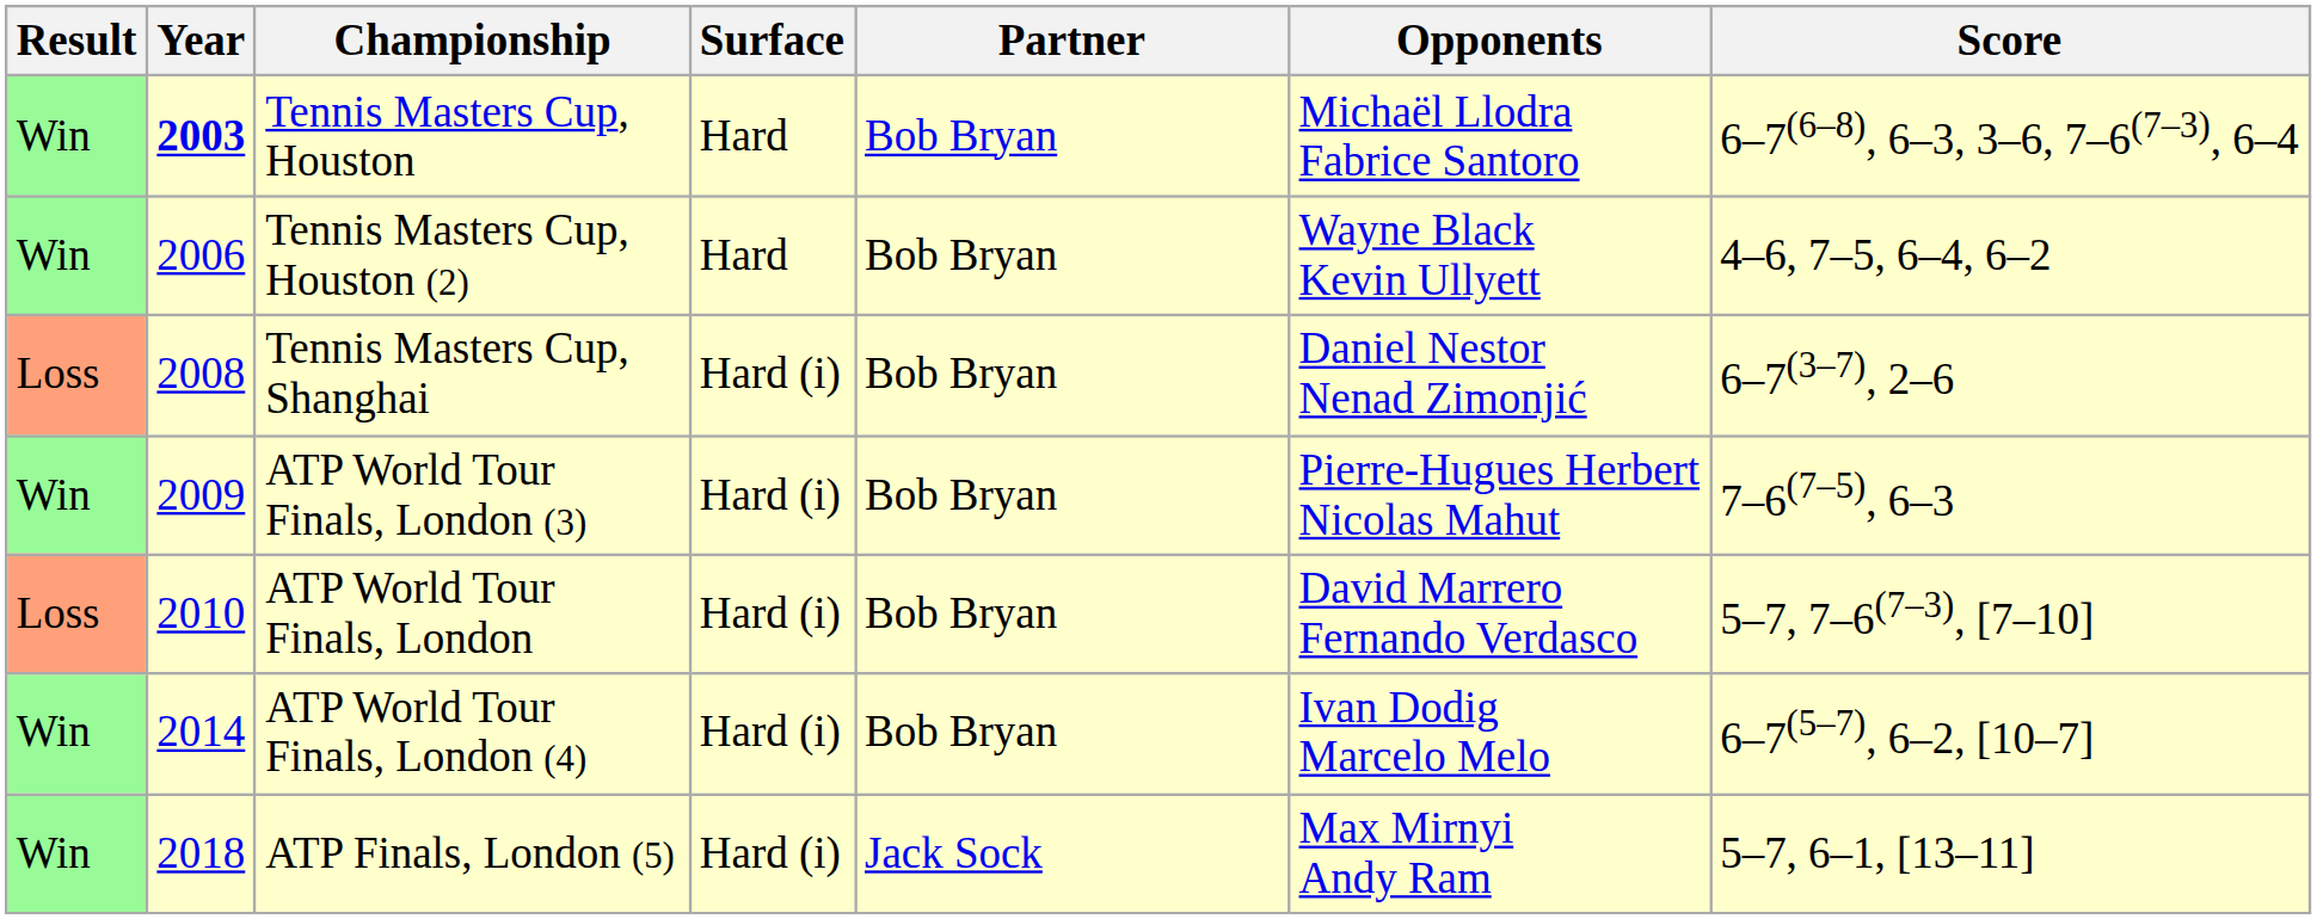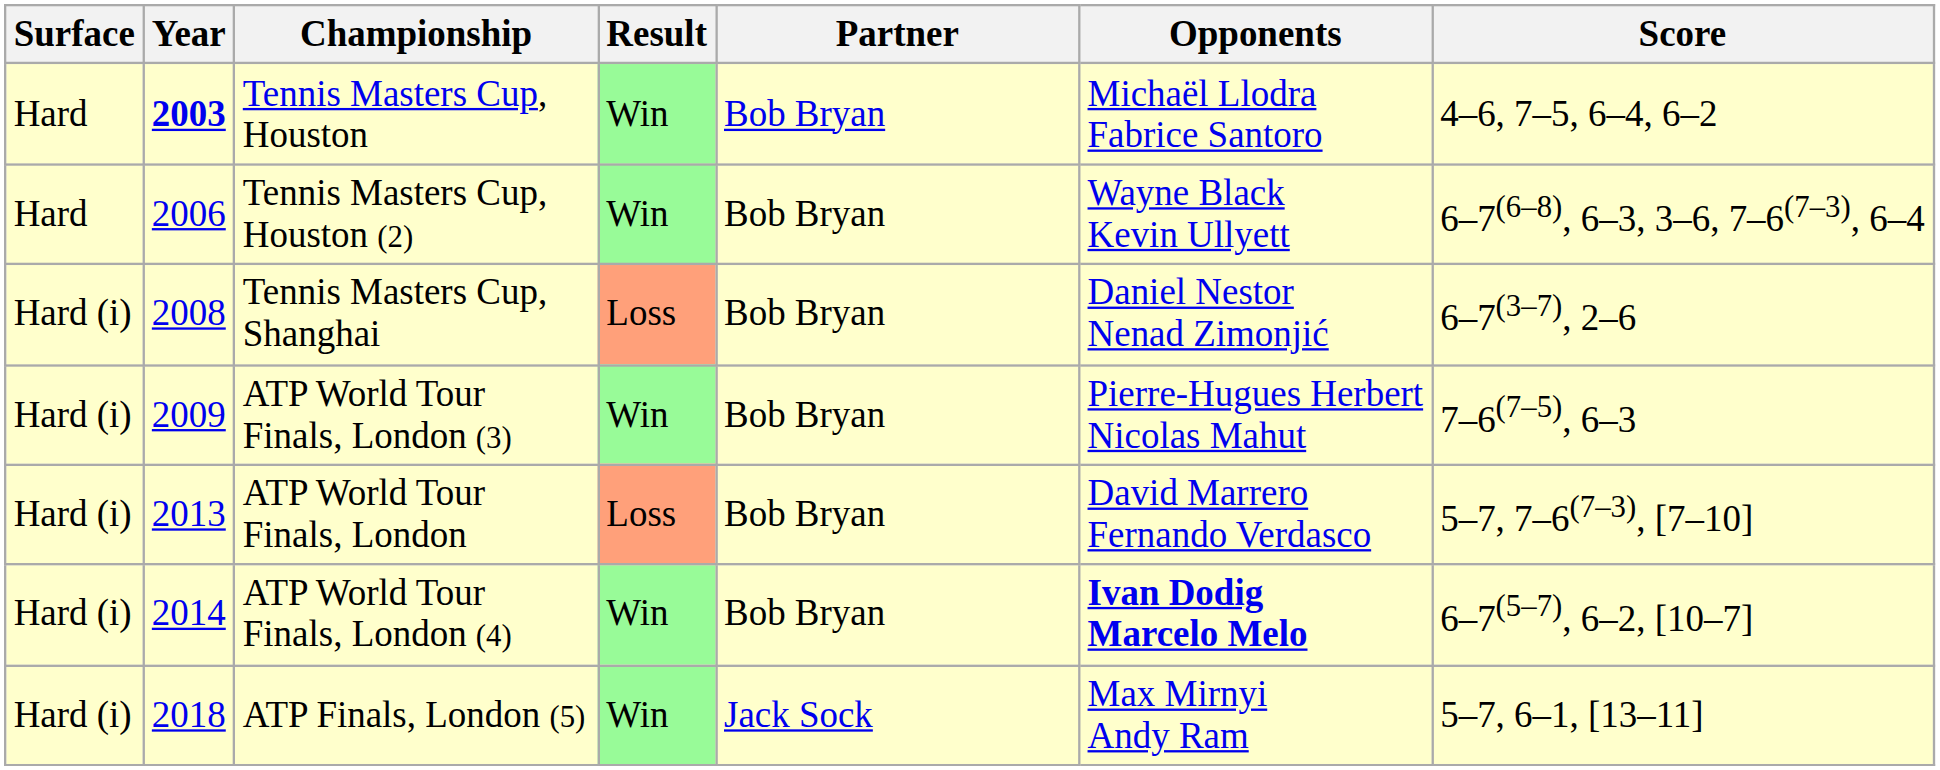 <table class="sortable wikitable">
 <tr>
-<th>Result</th>
+<th>Surface</th>
 <th>Year</th>
 <th width=150>Championship</th>
-<th>Surface</th>
+<th>Result</th>
 <th width=150>Partner</th>
 <th>Opponents</th>
 <th class="unsortable">Score</th>
 </tr>
 <tr bgcolor=ffffcc>
-<td bgcolor=98FB98>Win</td>
+<td>Hard</td>
 <td><strong><a href='#'>2003</a></strong></td>
 <td><a href='#'>Tennis Masters Cup</a>, Houston</td>
-<td>Hard</td>
+<td bgcolor=98FB98>Win</td>
 <td> <a href='#'>Bob Bryan</a></td>
 <td> <a href='#'>Michaël Llodra</a><br> <a href='#'>Fabrice Santoro</a></td>
+<td>4–6, 7–5, 6–4, 6–2</td>
+</tr>
+<tr bgcolor=ffffcc>
+<td>Hard</td>
+<td><a href='#'>2006</a></td>
+<td>Tennis Masters Cup, Houston <small>(2)</small></td>
+<td bgcolor=98FB98>Win</td>
+<td> Bob Bryan</td>
+<td> <a href='#'>Wayne Black</a><br> <a href='#'>Kevin Ullyett</a></td>
 <td>6–7<sup>(6–8)</sup>, 6–3, 3–6, 7–6<sup>(7–3)</sup>, 6–4</td>
 </tr>
 <tr bgcolor=ffffcc>
-<td bgcolor=98FB98>Win</td>
-<td><a href='#'>2006</a></td>
-<td>Tennis Masters Cup, Houston <small>(2)</small></td>
-<td>Hard</td>
-<td> Bob Bryan</td>
-<td> <a href='#'>Wayne Black</a><br> <a href='#'>Kevin Ullyett</a></td>
-<td>4–6, 7–5, 6–4, 6–2</td>
-</tr>
-<tr bgcolor=ffffcc>
-<td bgcolor=FFA07A>Loss</td>
+<td>Hard (i)</td>
 <td><a href='#'>2008</a></td>
 <td>Tennis Masters Cup, Shanghai</td>
-<td>Hard (i)</td>
+<td bgcolor=FFA07A>Loss</td>
 <td> Bob Bryan</td>
 <td> <a href='#'>Daniel Nestor</a><br> <a href='#'>Nenad Zimonjić</a></td>
 <td>6–7<sup>(3–7)</sup>, 2–6</td>
 </tr>
 <tr bgcolor=ffffcc>
-<td bgcolor=98FB98>Win</td>
+<td>Hard (i)</td>
 <td><a href='#'>2009</a></td>
 <td>ATP World Tour Finals, London <small>(3)</small></td>
-<td>Hard (i)</td>
+<td bgcolor=98FB98>Win</td>
 <td> Bob Bryan</td>
 <td> <a href='#'>Pierre-Hugues Herbert</a><br> <a href='#'>Nicolas Mahut</a></td>
 <td>7–6<sup>(7–5)</sup>, 6–3</td>
 </tr>
 <tr bgcolor=ffffcc>
+<td>Hard (i)</td>
+<td><a href='#'>2013</a></td>
+<td>ATP World Tour Finals, London</td>
 <td bgcolor=FFA07A>Loss</td>
-<td><a href='#'>2010</a></td>
-<td>ATP World Tour Finals, London</td>
-<td>Hard (i)</td>
 <td> Bob Bryan</td>
 <td> <a href='#'>David Marrero</a><br> <a href='#'>Fernando Verdasco</a></td>
 <td>5–7, 7–6<sup>(7–3)</sup>, [7–10]</td>
 </tr>
 <tr bgcolor=ffffcc>
-<td bgcolor=98FB98>Win</td>
+<td>Hard (i)</td>
 <td><a href='#'>2014</a></td>
 <td>ATP World Tour Finals, London <small>(4)</small></td>
-<td>Hard (i)</td>
+<td bgcolor=98FB98>Win</td>
 <td> Bob Bryan</td>
-<td> <a href='#'>Ivan Dodig</a><br> <a href='#'>Marcelo Melo</a></td>
+<td><strong> <a href='#'>Ivan Dodig</a><br> <a href='#'>Marcelo Melo</a></strong></td>
 <td>6–7<sup>(5–7)</sup>, 6–2, [10–7]</td>
 </tr>
 <tr bgcolor=ffffcc>
-<td bgcolor=98FB98>Win</td>
+<td>Hard (i)</td>
 <td><a href='#'>2018</a></td>
 <td>ATP Finals, London <small>(5)</small></td>
-<td>Hard (i)</td>
+<td bgcolor=98FB98>Win</td>
 <td> <a href='#'>Jack Sock</a></td>
 <td> <a href='#'>Max Mirnyi</a><br> <a href='#'>Andy Ram</a></td>
 <td>5–7, 6–1, [13–11]</td>
 </tr>
 </table>
